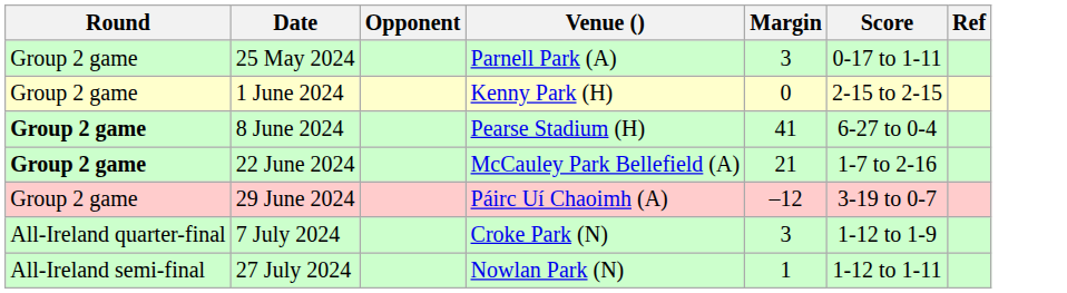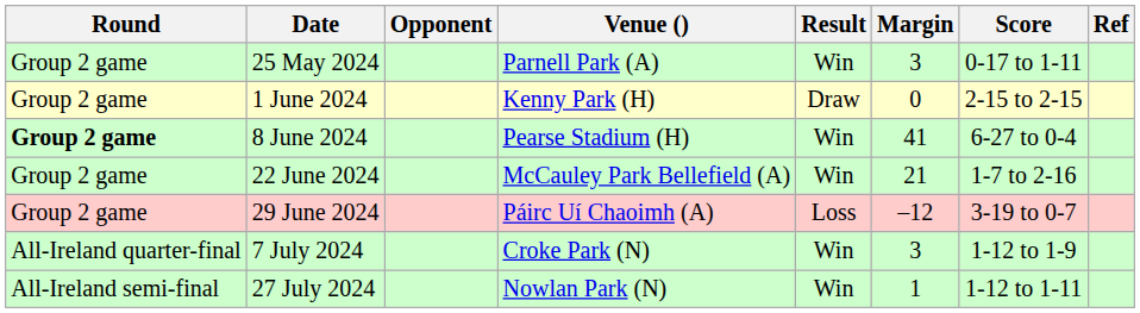 <table class="wikitable">
 <tr>
 <th>Round</th>
 <th>Date</th>
 <th>Opponent</th>
 <th>Venue ()</th>
+<th>Result</th>
 <th>Margin</th>
 <th>Score</th>
 <th>Ref</th>
 </tr>
 <tr style="background-color: #cfc;">
 <td>Group 2 game</td>
 <td>25 May 2024</td>
 <td> </td>
 <td><a href='#'>Parnell Park</a> (A)</td>
+<td align="center">Win</td>
 <td align="center">3</td>
 <td align="center">0-17 to 1-11</td>
 <td></td>
 </tr>
 <tr style="background-color: #ffc;">
 <td>Group 2 game</td>
 <td>1 June 2024</td>
 <td> </td>
 <td><a href='#'>Kenny Park</a> (H)</td>
+<td align="center">Draw</td>
 <td align="center">0</td>
 <td align="center">2-15 to 2-15</td>
 <td></td>
 </tr>
 <tr style="background-color: #cfc;">
 <td><strong>Group 2 game</strong></td>
 <td>8 June 2024</td>
 <td> </td>
 <td><a href='#'>Pearse Stadium</a> (H)</td>
+<td align="center">Win</td>
 <td align="center">41</td>
 <td align="center">6-27 to 0-4</td>
 <td></td>
 </tr>
 <tr style="background-color: #cfc;">
-<td><strong>Group 2 game</strong></td>
+<td>Group 2 game</td>
 <td>22 June 2024</td>
 <td> </td>
 <td><a href='#'>McCauley Park Bellefield</a> (A)</td>
+<td align="center">Win</td>
 <td align="center">21</td>
 <td align="center">1-7 to 2-16</td>
 <td></td>
 </tr>
 <tr style="background-color: #fcc;">
 <td>Group 2 game</td>
 <td>29 June 2024</td>
 <td> </td>
 <td><a href='#'>Páirc Uí Chaoimh</a> (A)</td>
+<td align="center">Loss</td>
 <td align="center">–12</td>
 <td align="center">3-19 to 0-7</td>
 <td></td>
 </tr>
 <tr style="background-color: #cfc;">
 <td>All-Ireland quarter-final</td>
 <td>7 July 2024</td>
 <td> </td>
 <td><a href='#'>Croke Park</a> (N)</td>
+<td align="center">Win</td>
 <td align="center">3</td>
 <td align="center">1-12 to 1-9</td>
 <td></td>
 </tr>
 <tr style="background-color: #cfc;">
 <td>All-Ireland semi-final</td>
 <td>27 July 2024</td>
 <td> </td>
 <td><a href='#'>Nowlan Park</a> (N)</td>
+<td align="center">Win</td>
 <td align="center">1</td>
 <td align="center">1-12 to 1-11</td>
 <td></td>
 </tr>
 </table>
